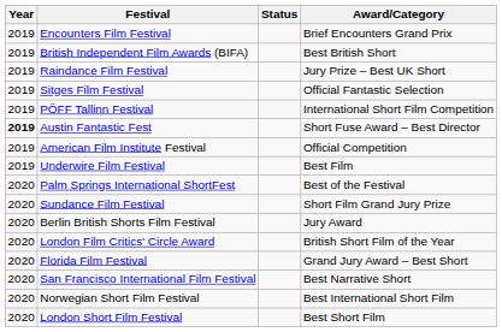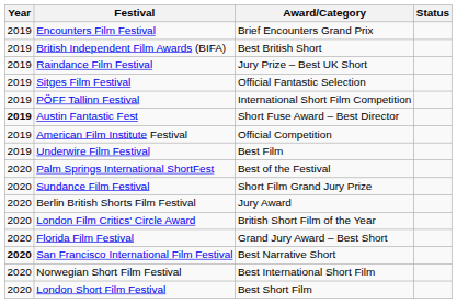 <table class="wikitable">
 <tr>
 <th>Year</th>
 <th>Festival</th>
+<th>Award/Category</th>
 <th>Status</th>
-<th>Award/Category</th>
 </tr>
 <tr>
 <td rowspan="1">2019</td>
 <td><a href='#'>Encounters Film Festival</a></td>
+<td>Brief Encounters Grand Prix</td>
 <td></td>
-<td>Brief Encounters Grand Prix</td>
 </tr>
 <tr>
 <td>2019</td>
 <td><a href='#'>British Independent Film Awards</a> (BIFA)</td>
+<td>Best British Short</td>
 <td></td>
-<td>Best British Short</td>
 </tr>
 <tr>
 <td>2019</td>
 <td><a href='#'>Raindance Film Festival</a></td>
+<td>Jury Prize – Best UK Short</td>
 <td></td>
-<td>Jury Prize – Best UK Short</td>
 </tr>
 <tr>
 <td>2019</td>
 <td><a href='#'>Sitges Film Festival</a></td>
+<td>Official Fantastic Selection</td>
 <td></td>
-<td>Official Fantastic Selection</td>
 </tr>
 <tr>
 <td>2019</td>
 <td><a href='#'>PÖFF Tallinn Festival</a></td>
+<td>International Short Film Competition</td>
 <td></td>
-<td>International Short Film Competition</td>
 </tr>
 <tr>
 <td><strong>2019</strong></td>
 <td><a href='#'>Austin Fantastic Fest</a></td>
+<td>Short Fuse Award – Best Director</td>
 <td></td>
-<td>Short Fuse Award – Best Director</td>
 </tr>
 <tr>
 <td>2019</td>
 <td><a href='#'>American Film Institute</a> Festival</td>
+<td>Official Competition</td>
 <td></td>
-<td>Official Competition</td>
 </tr>
 <tr>
 <td>2019</td>
 <td><a href='#'>Underwire Film Festival</a></td>
+<td>Best Film</td>
 <td></td>
-<td>Best Film</td>
 </tr>
 <tr>
 <td>2020</td>
 <td><a href='#'>Palm Springs International ShortFest</a></td>
+<td>Best of the Festival</td>
 <td></td>
-<td>Best of the Festival</td>
 </tr>
 <tr>
 <td>2020</td>
 <td><a href='#'>Sundance Film Festival</a></td>
+<td>Short Film Grand Jury Prize</td>
 <td></td>
-<td>Short Film Grand Jury Prize</td>
 </tr>
 <tr>
 <td>2020</td>
 <td>Berlin British Shorts Film Festival</td>
+<td>Jury Award</td>
 <td></td>
-<td>Jury Award</td>
 </tr>
 <tr>
 <td>2020</td>
 <td><a href='#'>London Film Critics' Circle Award</a></td>
+<td>British Short Film of the Year</td>
 <td></td>
-<td>British Short Film of the Year</td>
 </tr>
 <tr>
 <td>2020</td>
 <td><a href='#'>Florida Film Festival</a></td>
+<td>Grand Jury Award – Best Short</td>
 <td></td>
-<td>Grand Jury Award – Best Short</td>
 </tr>
 <tr>
-<td>2020</td>
+<td><strong>2020</strong></td>
 <td><a href='#'>San Francisco International Film Festival</a></td>
+<td>Best Narrative Short</td>
 <td></td>
-<td>Best Narrative Short</td>
 </tr>
 <tr>
 <td>2020</td>
 <td>Norwegian Short Film Festival</td>
+<td>Best International Short Film</td>
 <td></td>
-<td>Best International Short Film</td>
 </tr>
 <tr>
 <td>2020</td>
 <td><a href='#'>London Short Film Festival</a></td>
+<td>Best Short Film</td>
 <td></td>
-<td>Best Short Film</td>
 </tr>
 </table>
